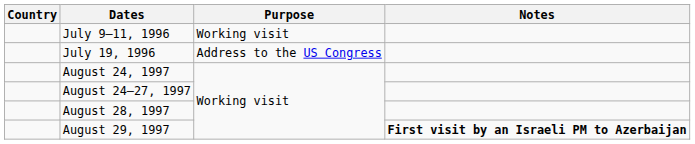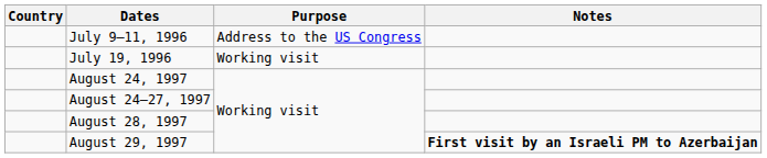 <table class="wikitable">
 <tr>
 <th>Country</th>
 <th>Dates</th>
 <th>Purpose</th>
 <th>Notes</th>
 </tr>
 <tr>
 <td></td>
 <td>July 9–11, 1996</td>
-<td>Working visit</td>
+<td>Address to the <a href='#'>US Congress</a></td>
 <td></td>
 </tr>
 <tr>
 <td></td>
 <td>July 19, 1996</td>
-<td>Address to the <a href='#'>US Congress</a></td>
+<td>Working visit</td>
 <td></td>
 </tr>
 <tr>
 <td></td>
 <td>August 24, 1997</td>
 <td rowspan="4">Working visit</td>
 <td></td>
 </tr>
 <tr>
 <td></td>
 <td>August 24–27, 1997</td>
 <td></td>
 </tr>
 <tr>
 <td></td>
 <td>August 28, 1997</td>
 <td></td>
 </tr>
 <tr>
 <td></td>
 <td>August 29, 1997</td>
 <td><strong>First visit by an Israeli PM to Azerbaijan</strong></td>
 </tr>
 </table>
